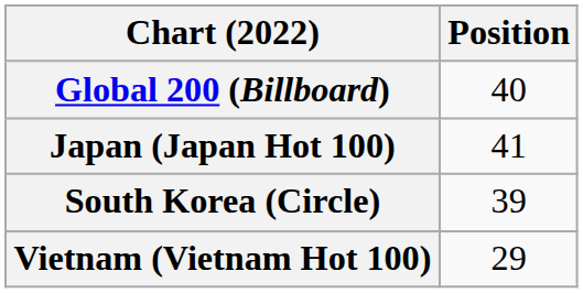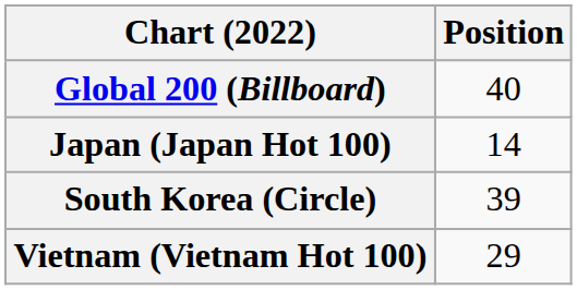 <table class="wikitable sortable plainrowheaders" style="text-align:center;">
 <tr>
 <th scope="col">Chart (2022)</th>
 <th scope="col">Position</th>
 </tr>
 <tr>
 <th scope="row"><a href='#'>Global 200</a> (<em>Billboard</em>)</th>
 <td>40</td>
 </tr>
 <tr>
 <th scope="row">Japan (Japan Hot 100)</th>
-<td>41</td>
+<td>14</td>
 </tr>
 <tr>
 <th scope="row">South Korea (Circle)</th>
 <td>39</td>
 </tr>
 <tr>
 <th scope="row">Vietnam (Vietnam Hot 100)</th>
 <td>29</td>
 </tr>
 </table>
